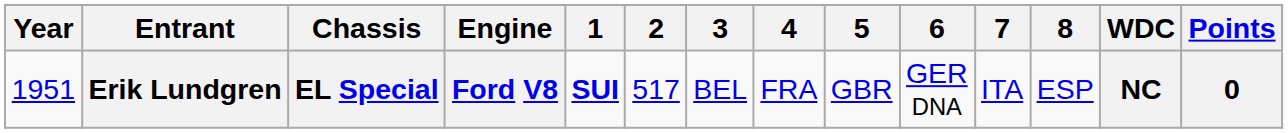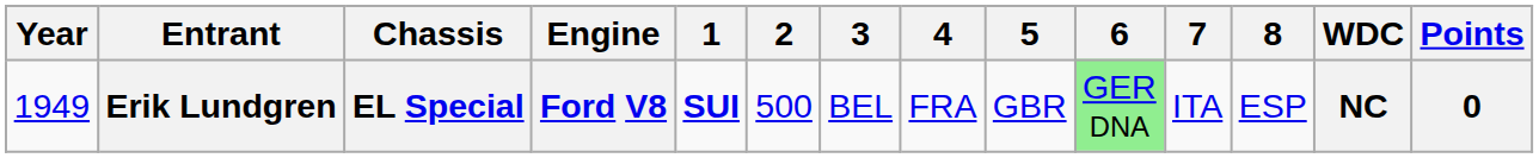 <table class="wikitable" style="text-align:center; font-size:90%">
 <tr>
 <th>Year</th>
 <th>Entrant</th>
 <th>Chassis</th>
 <th>Engine</th>
 <th>1</th>
 <th>2</th>
 <th>3</th>
 <th>4</th>
 <th>5</th>
 <th>6</th>
 <th>7</th>
 <th>8</th>
 <th>WDC</th>
 <th><a href='#'>Points</a></th>
 </tr>
 <tr>
-<td><a href='#'>1951</a></td>
+<td><a href='#'>1949</a></td>
 <th>Erik Lundgren</th>
 <th>EL <a href='#'>Special</a></th>
 <th><a href='#'>Ford</a> <a href='#'>V8</a></th>
 <td><strong><a href='#'>SUI</a><br><small></small></strong></td>
-<td><a href='#'>517</a><br><small></small></td>
+<td><a href='#'>500</a><br><small></small></td>
 <td><a href='#'>BEL</a><br><small></small></td>
 <td><a href='#'>FRA</a><br><small></small></td>
 <td><a href='#'>GBR</a><br><small></small></td>
-<td><a href='#'>GER</a><br><small>DNA</small></td>
+<td style="background: lightgreen;"><a href='#'>GER</a><br><small>DNA</small></td>
 <td><a href='#'>ITA</a><br><small></small></td>
 <td><a href='#'>ESP</a><br><small></small></td>
 <th>NC</th>
 <th>0</th>
 </tr>
 </table>
